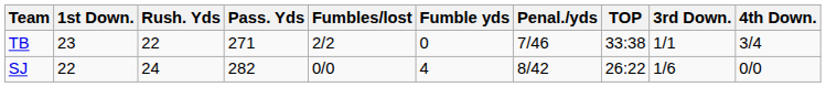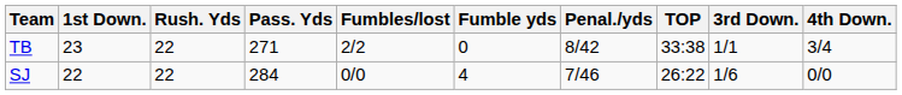 <table class="wikitable sortable">
 <tr>
 <th>Team</th>
 <th>1st Down.</th>
 <th>Rush. Yds</th>
 <th>Pass. Yds</th>
 <th>Fumbles/lost</th>
 <th>Fumble yds</th>
 <th>Penal./yds</th>
 <th>TOP</th>
 <th>3rd Down.</th>
 <th>4th Down.</th>
 </tr>
 <tr>
 <td><a href='#'>TB</a></td>
 <td>23</td>
 <td>22</td>
 <td>271</td>
 <td>2/2</td>
 <td>0</td>
-<td>7/46</td>
+<td>8/42</td>
 <td>33:38</td>
 <td>1/1</td>
 <td>3/4</td>
 </tr>
 <tr>
 <td><a href='#'>SJ</a></td>
 <td>22</td>
-<td>24</td>
-<td>282</td>
+<td>22</td>
+<td>284</td>
 <td>0/0</td>
 <td>4</td>
-<td>8/42</td>
+<td>7/46</td>
 <td>26:22</td>
 <td>1/6</td>
 <td>0/0</td>
 </tr>
 </table>
